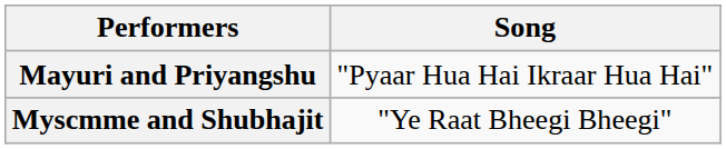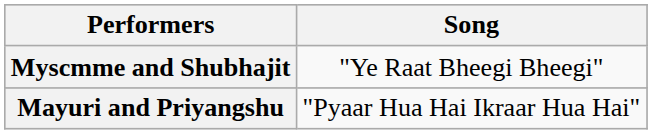 <table class="wikitable unsortable" style="text-align:center">
 <tr>
 <th scope="col">Performers</th>
 <th scope="col">Song</th>
 </tr>
 <tr>
+<th>Myscmme and Shubhajit</th>
+<td>"Ye Raat Bheegi Bheegi"</td>
+</tr>
+<tr>
 <th scope="row">Mayuri and Priyangshu</th>
 <td>"Pyaar Hua Hai Ikraar Hua Hai"</td>
 </tr>
-<tr>
-<th>Myscmme and Shubhajit</th>
-<td>"Ye Raat Bheegi Bheegi"</td>
-</tr>
 </table>
